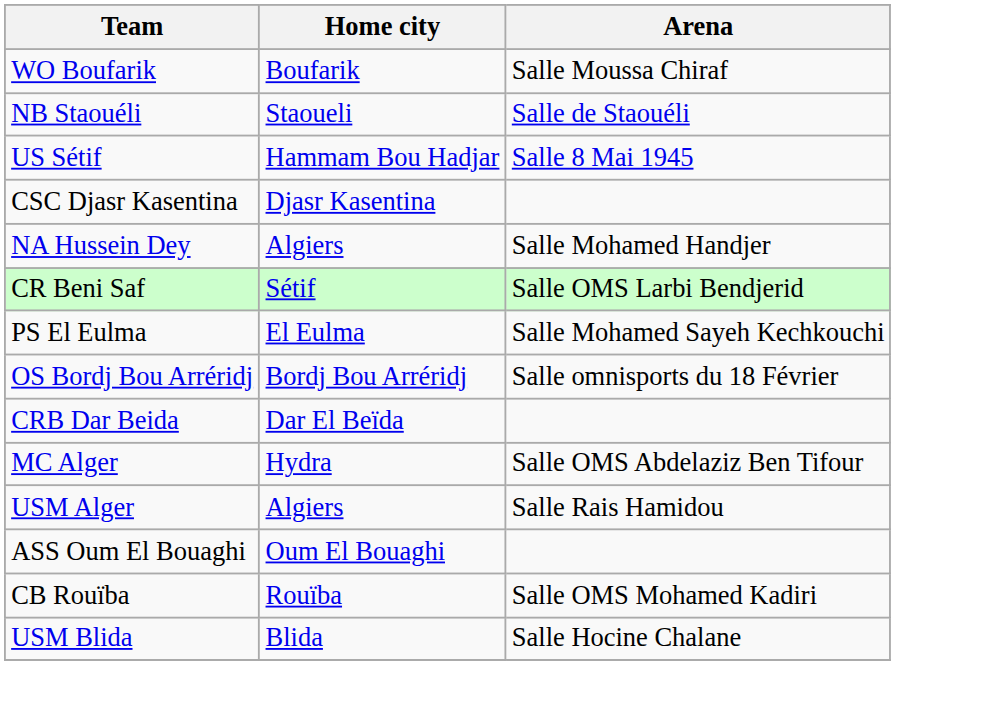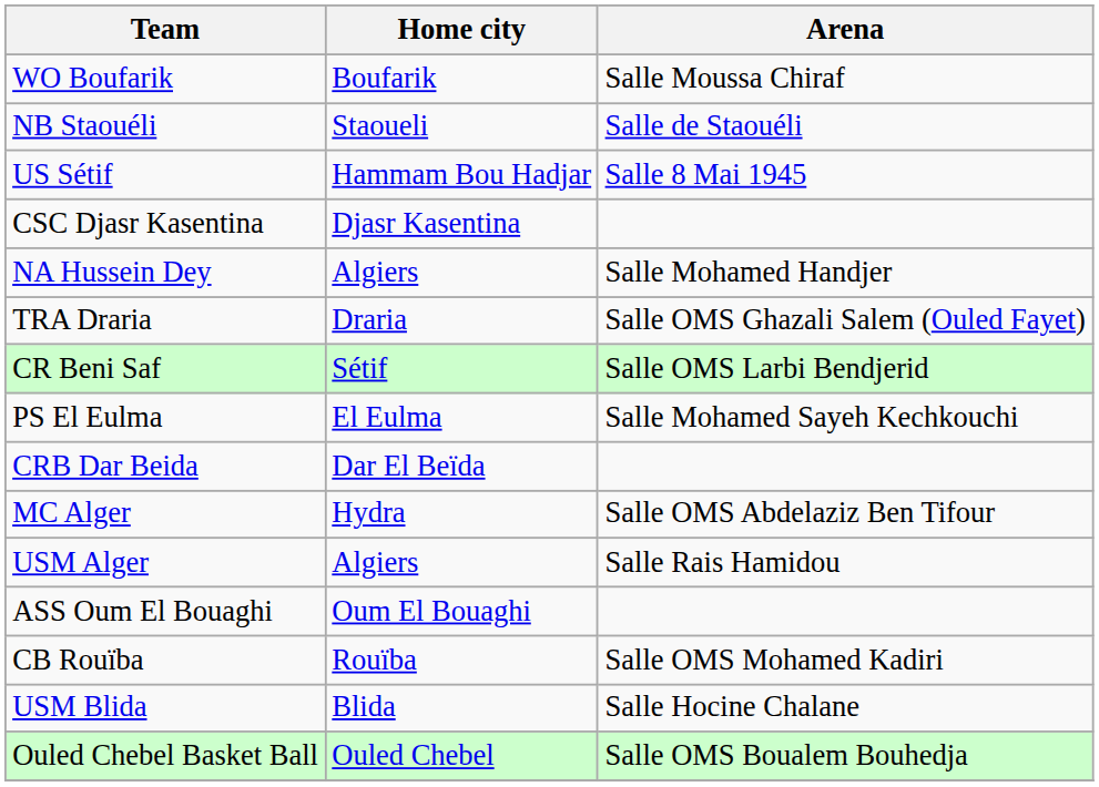 <table class="wikitable" style="font-size:90%;">
 <tr>
 <th>Team</th>
 <th>Home city</th>
 <th>Arena</th>
 </tr>
 <tr>
 <td><a href='#'>WO Boufarik</a></td>
 <td><a href='#'>Boufarik</a></td>
 <td>Salle Moussa Chiraf</td>
 </tr>
 <tr>
 <td><a href='#'>NB Staouéli</a></td>
 <td><a href='#'>Staoueli</a></td>
 <td><a href='#'>Salle de Staouéli</a></td>
 </tr>
 <tr>
 <td><a href='#'>US Sétif</a></td>
 <td><a href='#'>Hammam Bou Hadjar</a></td>
 <td><a href='#'>Salle 8 Mai 1945</a></td>
 </tr>
 <tr>
 <td>CSC Djasr Kasentina</td>
 <td><a href='#'>Djasr Kasentina</a></td>
 <td></td>
 </tr>
 <tr>
 <td><a href='#'>NA Hussein Dey</a></td>
 <td><a href='#'>Algiers</a></td>
 <td>Salle Mohamed Handjer</td>
 </tr>
+<tr>
+<td>TRA Draria</td>
+<td><a href='#'>Draria</a></td>
+<td>Salle OMS Ghazali Salem (<a href='#'>Ouled Fayet</a>)</td>
+</tr>
 <tr style="background: #ccffcc;">
 <td>CR Beni Saf</td>
 <td><a href='#'>Sétif</a></td>
 <td>Salle OMS Larbi Bendjerid</td>
 </tr>
 <tr>
 <td>PS El Eulma</td>
 <td><a href='#'>El Eulma</a></td>
 <td>Salle Mohamed Sayeh Kechkouchi</td>
-</tr>
-<tr>
-<td><a href='#'>OS Bordj Bou Arréridj</a></td>
-<td><a href='#'>Bordj Bou Arréridj</a></td>
-<td>Salle omnisports du 18 Février</td>
 </tr>
 <tr>
 <td><a href='#'>CRB Dar Beida</a></td>
 <td><a href='#'>Dar El Beïda</a></td>
 <td></td>
 </tr>
 <tr>
 <td><a href='#'>MC Alger</a></td>
 <td><a href='#'>Hydra</a></td>
 <td>Salle OMS Abdelaziz Ben Tifour</td>
 </tr>
 <tr>
 <td><a href='#'>USM Alger</a></td>
 <td><a href='#'>Algiers</a></td>
 <td>Salle Rais Hamidou</td>
 </tr>
 <tr>
 <td>ASS Oum El Bouaghi</td>
 <td><a href='#'>Oum El Bouaghi</a></td>
 <td></td>
 </tr>
 <tr>
 <td>CB Rouïba</td>
 <td><a href='#'>Rouïba</a></td>
 <td>Salle OMS Mohamed Kadiri</td>
 </tr>
 <tr>
 <td><a href='#'>USM Blida</a></td>
 <td><a href='#'>Blida</a></td>
 <td>Salle Hocine Chalane</td>
 </tr>
+<tr style="background: #ccffcc;">
+<td>Ouled Chebel Basket Ball</td>
+<td><a href='#'>Ouled Chebel</a></td>
+<td>Salle OMS Boualem Bouhedja</td>
+</tr>
 <tr>
 </tr>
 </table>
